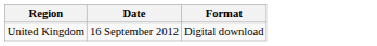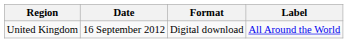 <table class=wikitable>
 <tr>
 <th>Region</th>
 <th>Date</th>
 <th>Format</th>
+<th>Label</th>
 </tr>
 <tr>
 <td>United Kingdom</td>
 <td>16 September 2012</td>
 <td>Digital download</td>
+<td><a href='#'>All Around the World</a></td>
 </tr>
 </table>
